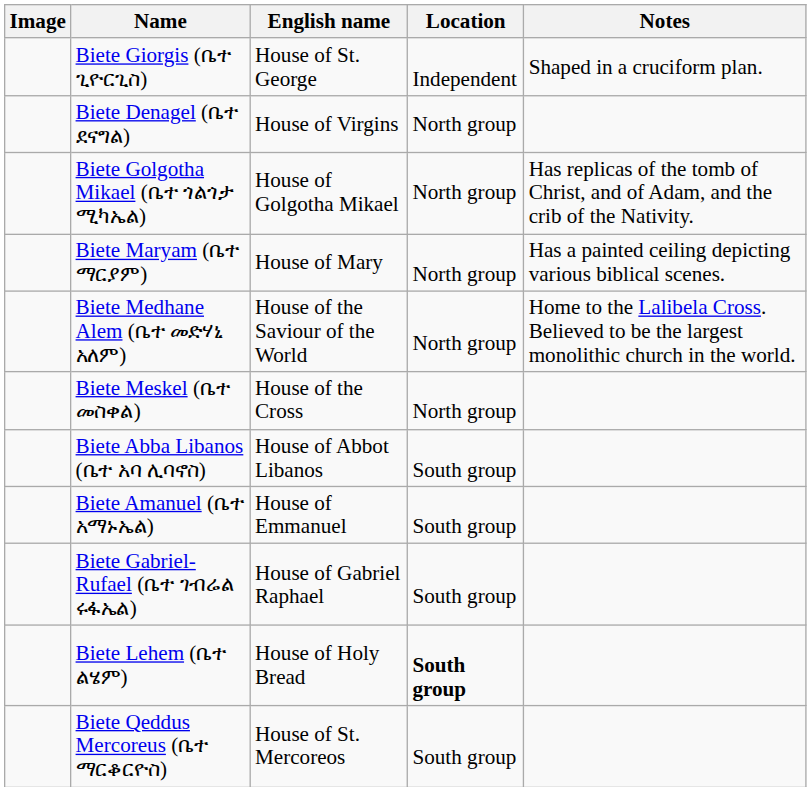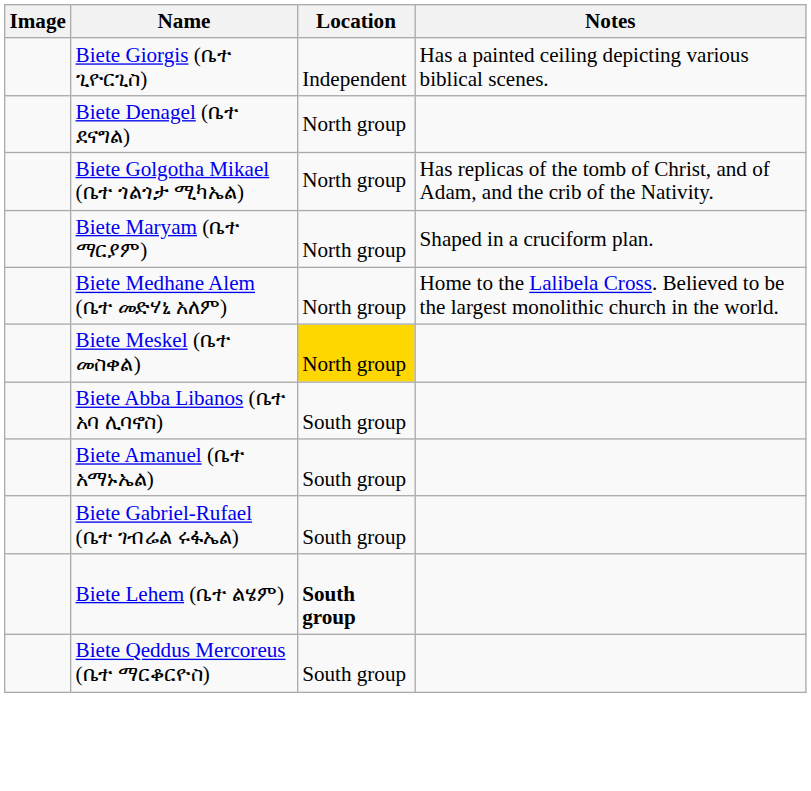 <table class="wikitable sortable">
 <tr>
 <th scope="col" class="unsortable">Image</th>
 <th scope="col">Name</th>
-<th scope="col">English name</th>
 <th scope="col">Location</th>
 <th scope="col" class="unsortable">Notes</th>
 </tr>
 <tr>
 <td></td>
 <td><a href='#'>Biete Giorgis</a> (ቤተ ጊዮርጊስ)</td>
-<td>House of St. George</td>
 <td><br>Independent</td>
-<td>Shaped in a cruciform plan.</td>
+<td>Has a painted ceiling depicting various biblical scenes.</td>
 </tr>
 <tr>
 <td></td>
 <td><a href='#'>Biete Denagel</a> (ቤተ ደናግል)</td>
-<td>House of Virgins</td>
 <td>North group</td>
 <td></td>
 </tr>
 <tr>
 <td></td>
 <td><a href='#'>Biete Golgotha Mikael</a> (ቤተ ጎልጎታ ሚካኤል)</td>
-<td>House of Golgotha Mikael</td>
 <td>North group</td>
 <td>Has replicas of the tomb of Christ, and of Adam, and the crib of the Nativity.</td>
 </tr>
 <tr>
 <td></td>
 <td><a href='#'>Biete Maryam</a> (ቤተ ማርያም)</td>
-<td>House of Mary</td>
 <td><br>North group</td>
-<td>Has a painted ceiling depicting various biblical scenes.</td>
+<td>Shaped in a cruciform plan.</td>
 </tr>
 <tr>
 <td></td>
 <td><a href='#'>Biete Medhane Alem</a> (ቤተ መድሃኒ አለም)</td>
-<td>House of the Saviour of the World</td>
 <td><br>North group</td>
 <td>Home to the <a href='#'>Lalibela Cross</a>. Believed to be the largest monolithic church in the world.</td>
 </tr>
 <tr>
 <td></td>
 <td><a href='#'>Biete Meskel</a> (ቤተ መስቀል)</td>
-<td>House of the Cross</td>
-<td><br>North group</td>
+<td style="background: gold;"><br>North group</td>
 <td></td>
 </tr>
 <tr>
 <td></td>
 <td><a href='#'>Biete Abba Libanos</a> (ቤተ አባ ሊባኖስ)</td>
-<td>House of Abbot Libanos</td>
 <td><br>South group</td>
 <td></td>
 </tr>
 <tr>
 <td></td>
 <td><a href='#'>Biete Amanuel</a> (ቤተ አማኑኤል)</td>
-<td>House of Emmanuel</td>
 <td><br>South group</td>
 <td></td>
 </tr>
 <tr>
 <td></td>
 <td><a href='#'>Biete Gabriel-Rufael</a> (ቤተ ገብሬል ሩፋኤል)</td>
-<td>House of Gabriel Raphael</td>
 <td><br>South group</td>
 <td></td>
 </tr>
 <tr>
 <td></td>
 <td><a href='#'>Biete Lehem</a> (ቤተ ልሄም)</td>
-<td>House of Holy Bread</td>
 <td><strong><br>South group</strong></td>
 <td></td>
 </tr>
 <tr>
 <td></td>
 <td><a href='#'>Biete Qeddus Mercoreus</a> (ቤተ ማርቆርዮስ)</td>
-<td>House of St. Mercoreos</td>
 <td><br>South group</td>
 <td></td>
 </tr>
 </table>
